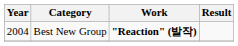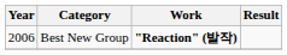 <table class="wikitable plainrowheaders" style="text-align:center;">
 <tr>
 <th>Year</th>
 <th>Category</th>
 <th>Work</th>
 <th>Result</th>
 </tr>
 <tr>
-<td>2004</td>
+<td>2006</td>
 <td>Best New Group</td>
 <td><strong>"Reaction" (발작)</strong></td>
 <td></td>
 </tr>
 <tr>
 </tr>
 </table>
